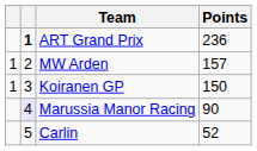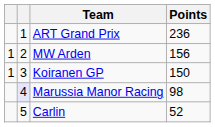 <table class="wikitable" style="font-size: 85%;">
 <tr>
 <th></th>
 <th></th>
 <th>Team</th>
 <th>Points</th>
 </tr>
 <tr>
 <td align="left"></td>
-<td align="center"><strong>1</strong></td>
+<td align="center">1</td>
 <td> <a href='#'>ART Grand Prix</a></td>
 <td>236</td>
 </tr>
 <tr>
 <td align="left"> 1</td>
 <td align="center">2</td>
 <td> <a href='#'>MW Arden</a></td>
-<td>157</td>
+<td>156</td>
 </tr>
 <tr>
 <td align="left"> 1</td>
 <td align="center">3</td>
 <td> <a href='#'>Koiranen GP</a></td>
 <td>150</td>
 </tr>
 <tr>
 <td align="left"></td>
 <td align="center" style="background: lavender;">4</td>
 <td> <a href='#'>Marussia Manor Racing</a></td>
-<td>90</td>
+<td>98</td>
 </tr>
 <tr>
 <td align="left"></td>
 <td align="center">5</td>
 <td> <a href='#'>Carlin</a></td>
 <td>52</td>
 </tr>
 </table>
